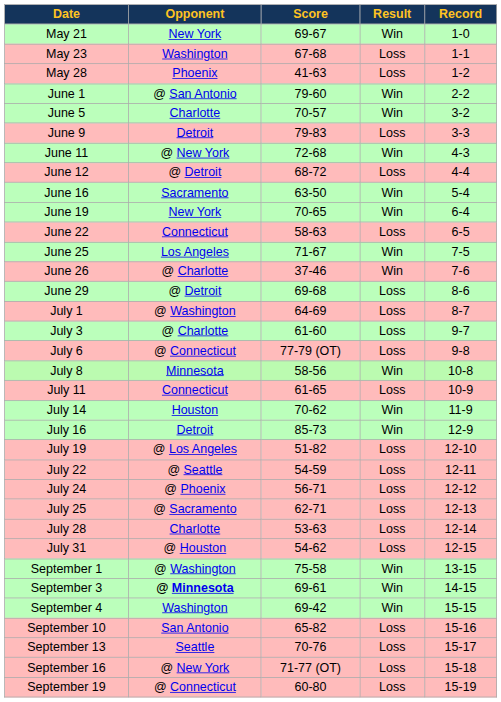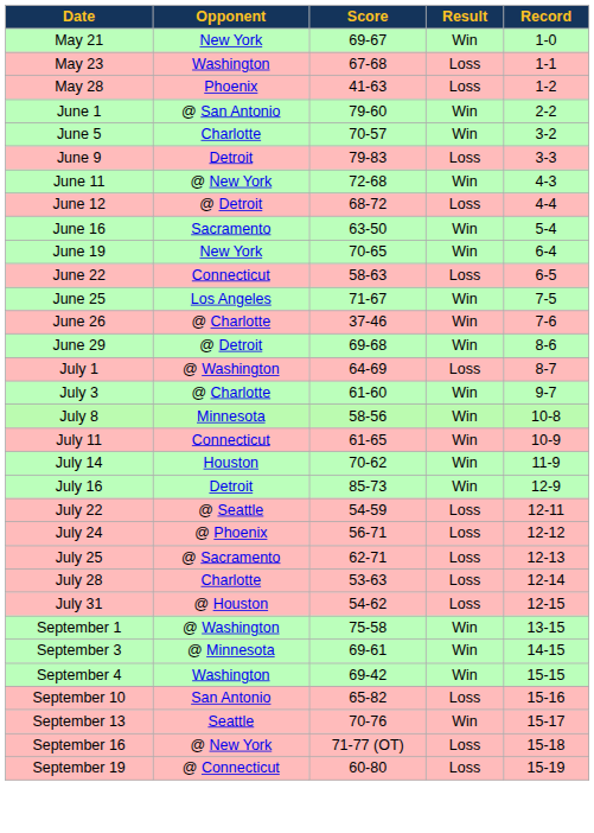 <table class="wikitable" width="50%">
 <tr align="center" style="background:#14345B; color:#FFC322;">
 <td><strong>Date</strong></td>
 <td><strong>Opponent</strong></td>
 <td><strong>Score</strong></td>
 <td><strong>Result</strong></td>
 <td><strong>Record</strong></td>
 </tr>
 <tr align="center" bgcolor="bbffbb">
 <td>May 21</td>
 <td><a href='#'>New York</a></td>
 <td>69-67</td>
 <td>Win</td>
 <td>1-0</td>
 </tr>
 <tr align="center" bgcolor="ffbbbb">
 <td>May 23</td>
 <td><a href='#'>Washington</a></td>
 <td>67-68</td>
 <td>Loss</td>
 <td>1-1</td>
 </tr>
 <tr align="center" bgcolor="ffbbbb">
 <td>May 28</td>
 <td><a href='#'>Phoenix</a></td>
 <td>41-63</td>
 <td>Loss</td>
 <td>1-2</td>
 </tr>
 <tr align="center" bgcolor="bbffbb">
 <td>June 1</td>
 <td>@ <a href='#'>San Antonio</a></td>
 <td>79-60</td>
 <td>Win</td>
 <td>2-2</td>
 </tr>
 <tr align="center" bgcolor="bbffbb">
 <td>June 5</td>
 <td><a href='#'>Charlotte</a></td>
 <td>70-57</td>
 <td>Win</td>
 <td>3-2</td>
 </tr>
 <tr align="center" bgcolor="ffbbbb">
 <td>June 9</td>
 <td><a href='#'>Detroit</a></td>
 <td>79-83</td>
 <td>Loss</td>
 <td>3-3</td>
 </tr>
 <tr align="center" bgcolor="bbffbb">
 <td>June 11</td>
 <td>@ <a href='#'>New York</a></td>
 <td>72-68</td>
 <td>Win</td>
 <td>4-3</td>
 </tr>
 <tr align="center" bgcolor="ffbbbb">
 <td>June 12</td>
 <td>@ <a href='#'>Detroit</a></td>
 <td>68-72</td>
 <td>Loss</td>
 <td>4-4</td>
 </tr>
 <tr align="center" bgcolor="bbffbb">
 <td>June 16</td>
 <td><a href='#'>Sacramento</a></td>
 <td>63-50</td>
 <td>Win</td>
 <td>5-4</td>
 </tr>
 <tr align="center" bgcolor="bbffbb">
 <td>June 19</td>
 <td><a href='#'>New York</a></td>
 <td>70-65</td>
 <td>Win</td>
 <td>6-4</td>
 </tr>
 <tr align="center" bgcolor="ffbbbb">
 <td>June 22</td>
 <td><a href='#'>Connecticut</a></td>
 <td>58-63</td>
 <td>Loss</td>
 <td>6-5</td>
 </tr>
 <tr align="center" bgcolor="bbffbb">
 <td>June 25</td>
 <td><a href='#'>Los Angeles</a></td>
 <td>71-67</td>
 <td>Win</td>
 <td>7-5</td>
 </tr>
 <tr align="center" bgcolor="ffbbbb">
 <td>June 26</td>
 <td>@ <a href='#'>Charlotte</a></td>
 <td>37-46</td>
 <td>Win</td>
 <td>7-6</td>
 </tr>
 <tr align="center" bgcolor="bbffbb">
 <td>June 29</td>
 <td>@ <a href='#'>Detroit</a></td>
 <td>69-68</td>
-<td>Loss</td>
+<td>Win</td>
 <td>8-6</td>
 </tr>
 <tr align="center" bgcolor="ffbbbb">
 <td>July 1</td>
 <td>@ <a href='#'>Washington</a></td>
 <td>64-69</td>
 <td>Loss</td>
 <td>8-7</td>
 </tr>
 <tr align="center" bgcolor="bbffbb">
 <td>July 3</td>
 <td>@ <a href='#'>Charlotte</a></td>
 <td>61-60</td>
-<td>Loss</td>
+<td>Win</td>
 <td>9-7</td>
-</tr>
-<tr align="center" bgcolor="ffbbbb">
-<td>July 6</td>
-<td>@ <a href='#'>Connecticut</a></td>
-<td>77-79 (OT)</td>
-<td>Loss</td>
-<td>9-8</td>
 </tr>
 <tr align="center" bgcolor="bbfbb">
 <td>July 8</td>
 <td><a href='#'>Minnesota</a></td>
 <td>58-56</td>
 <td>Win</td>
 <td>10-8</td>
 </tr>
 <tr align="center" bgcolor="ffbbbb">
 <td>July 11</td>
 <td><a href='#'>Connecticut</a></td>
 <td>61-65</td>
-<td>Loss</td>
+<td>Win</td>
 <td>10-9</td>
 </tr>
 <tr align="center" bgcolor="bbffbb">
 <td>July 14</td>
 <td><a href='#'>Houston</a></td>
 <td>70-62</td>
 <td>Win</td>
 <td>11-9</td>
 </tr>
 <tr align="center" bgcolor="bbffbb">
 <td>July 16</td>
 <td><a href='#'>Detroit</a></td>
 <td>85-73</td>
 <td>Win</td>
 <td>12-9</td>
-</tr>
-<tr align="center" bgcolor="ffbbbb">
-<td>July 19</td>
-<td>@ <a href='#'>Los Angeles</a></td>
-<td>51-82</td>
-<td>Loss</td>
-<td>12-10</td>
 </tr>
 <tr align="center" bgcolor="ffbbbb">
 <td>July 22</td>
 <td>@ <a href='#'>Seattle</a></td>
 <td>54-59</td>
 <td>Loss</td>
 <td>12-11</td>
 </tr>
 <tr align="center" bgcolor="ffbbbb">
 <td>July 24</td>
 <td>@ <a href='#'>Phoenix</a></td>
 <td>56-71</td>
 <td>Loss</td>
 <td>12-12</td>
 </tr>
 <tr align="center" bgcolor="ffbbbb">
 <td>July 25</td>
 <td>@ <a href='#'>Sacramento</a></td>
 <td>62-71</td>
 <td>Loss</td>
 <td>12-13</td>
 </tr>
 <tr align="center" bgcolor="ffbbbb">
 <td>July 28</td>
 <td><a href='#'>Charlotte</a></td>
 <td>53-63</td>
 <td>Loss</td>
 <td>12-14</td>
 </tr>
 <tr align="center" bgcolor="ffbbbb">
 <td>July 31</td>
 <td>@ <a href='#'>Houston</a></td>
 <td>54-62</td>
 <td>Loss</td>
 <td>12-15</td>
 </tr>
 <tr align="center" bgcolor="bbffbb">
 <td>September 1</td>
 <td>@ <a href='#'>Washington</a></td>
 <td>75-58</td>
 <td>Win</td>
 <td>13-15</td>
 </tr>
 <tr align="center" bgcolor="bbffbb">
 <td>September 3</td>
-<td><strong>@ <a href='#'>Minnesota</a></strong></td>
+<td>@ <a href='#'>Minnesota</a></td>
 <td>69-61</td>
 <td>Win</td>
 <td>14-15</td>
 </tr>
 <tr align="center" bgcolor="bbffbb">
 <td>September 4</td>
 <td><a href='#'>Washington</a></td>
 <td>69-42</td>
 <td>Win</td>
 <td>15-15</td>
 </tr>
 <tr align="center" bgcolor="ffbbbb">
 <td>September 10</td>
 <td><a href='#'>San Antonio</a></td>
 <td>65-82</td>
 <td>Loss</td>
 <td>15-16</td>
 </tr>
 <tr align="center" bgcolor="ffbbbb">
 <td>September 13</td>
 <td><a href='#'>Seattle</a></td>
 <td>70-76</td>
-<td>Loss</td>
+<td>Win</td>
 <td>15-17</td>
 </tr>
 <tr align="center" bgcolor="ffbbbb">
 <td>September 16</td>
 <td>@ <a href='#'>New York</a></td>
 <td>71-77 (OT)</td>
 <td>Loss</td>
 <td>15-18</td>
 </tr>
 <tr align="center" bgcolor="ffbbbb">
 <td>September 19</td>
 <td>@ <a href='#'>Connecticut</a></td>
 <td>60-80</td>
 <td>Loss</td>
 <td>15-19</td>
 </tr>
 </table>
